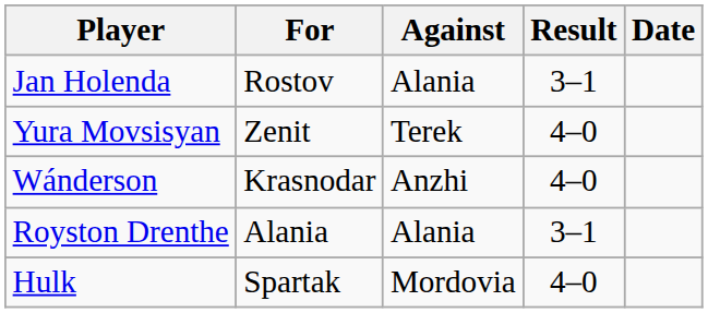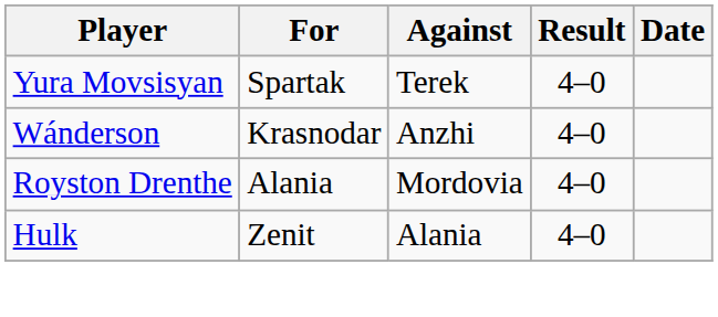 <table class="wikitable sorttable">
 <tr>
 <th>Player</th>
 <th>For</th>
 <th>Against</th>
 <th style="text-align:center">Result</th>
 <th>Date</th>
 </tr>
 <tr>
-<td> <a href='#'>Jan Holenda</a></td>
-<td>Rostov</td>
-<td>Alania</td>
-<td style="text-align:center;">3–1</td>
-<td></td>
-</tr>
-<tr>
 <td> <a href='#'>Yura Movsisyan</a></td>
-<td>Zenit</td>
+<td>Spartak</td>
 <td>Terek</td>
 <td style="text-align:center;">4–0</td>
 <td></td>
 </tr>
 <tr>
 <td> <a href='#'>Wánderson</a></td>
 <td>Krasnodar</td>
 <td>Anzhi</td>
 <td style="text-align:center;">4–0</td>
 <td></td>
 </tr>
 <tr>
 <td> <a href='#'>Royston Drenthe</a></td>
 <td>Alania</td>
-<td>Alania</td>
-<td style="text-align:center;">3–1</td>
+<td>Mordovia</td>
+<td style="text-align:center;">4–0</td>
 <td></td>
 </tr>
 <tr>
 <td> <a href='#'>Hulk</a></td>
-<td>Spartak</td>
-<td>Mordovia</td>
+<td>Zenit</td>
+<td>Alania</td>
 <td style="text-align:center;">4–0</td>
 <td></td>
 </tr>
 </table>
